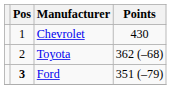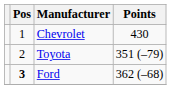 <table class="wikitable" style="font-size: 95%;">
 <tr>
 <th></th>
 <th>Pos</th>
 <th>Manufacturer</th>
 <th>Points</th>
 </tr>
 <tr>
 <td align="left"></td>
 <td style="text-align:center;">1</td>
 <td><a href='#'>Chevrolet</a></td>
 <td style="text-align:center;">430</td>
 </tr>
 <tr>
 <td align="left"></td>
 <td style="text-align:center;">2</td>
 <td><a href='#'>Toyota</a></td>
-<td style="text-align:center;">362 (–68)</td>
+<td style="text-align:center;">351 (–79)</td>
 </tr>
 <tr>
 <td align="left"></td>
 <td style="text-align:center;"><strong>3</strong></td>
 <td><a href='#'>Ford</a></td>
-<td style="text-align:center;">351 (–79)</td>
+<td style="text-align:center;">362 (–68)</td>
 </tr>
 <tr class="sortbottom">
 </tr>
 </table>
